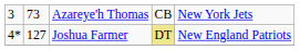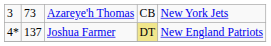 <table class="wikitable">
 <tr>
 <td>3</td>
 <td>73</td>
 <td><a href='#'>Azareye'h Thomas</a></td>
 <td>CB</td>
 <td><a href='#'>New York Jets</a></td>
 </tr>
 <tr>
 <td>4*</td>
-<td>127</td>
+<td>137</td>
 <td><a href='#'>Joshua Farmer</a></td>
 <td style="background: khaki;">DT</td>
 <td><a href='#'>New England Patriots</a></td>
 </tr>
 <tr>
 </tr>
 </table>
